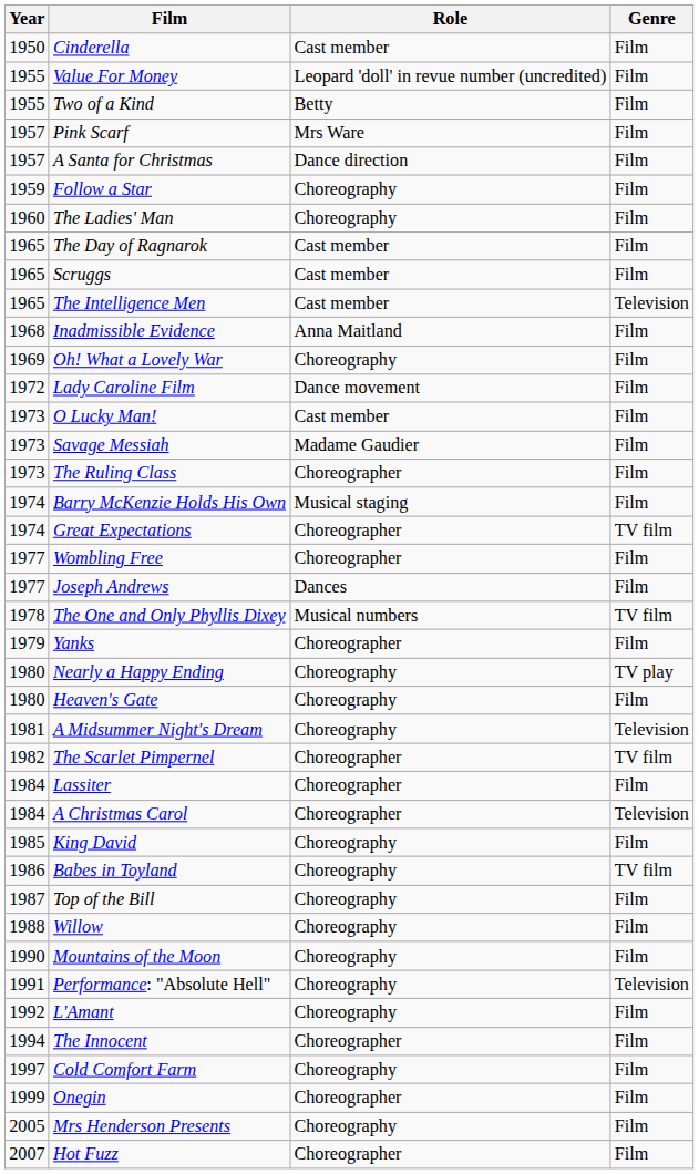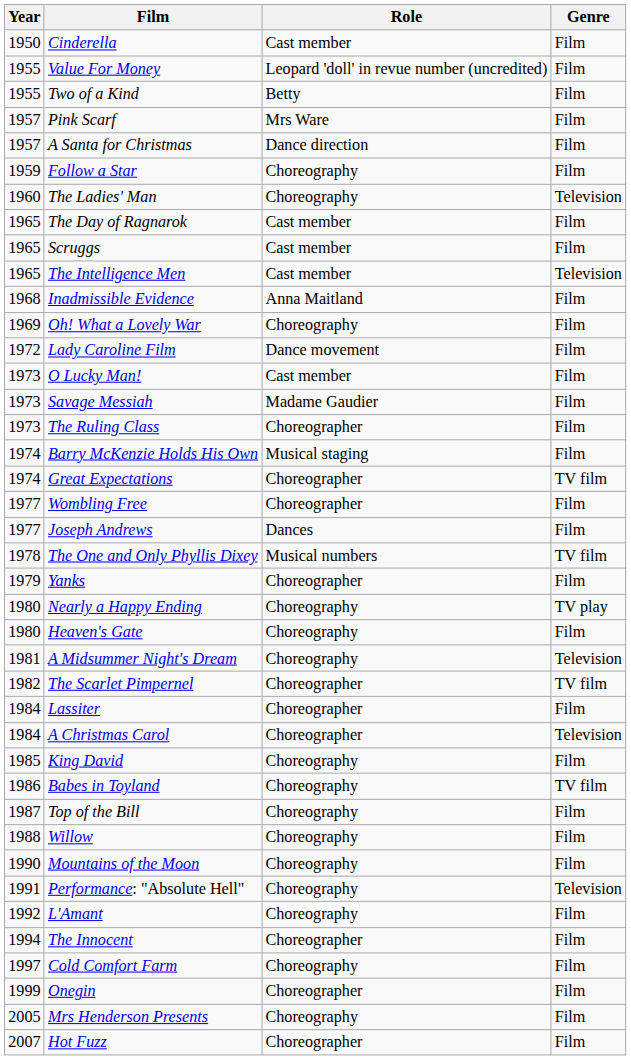 <table class="wikitable">
 <tr>
 <th>Year</th>
 <th>Film</th>
 <th>Role</th>
 <th>Genre</th>
 </tr>
 <tr>
 <td>1950</td>
 <td><em><a href='#'>Cinderella</a></em></td>
 <td>Cast member</td>
 <td>Film</td>
 </tr>
 <tr>
 <td>1955</td>
 <td><em><a href='#'>Value For Money</a></em></td>
 <td>Leopard 'doll' in revue number (uncredited)</td>
 <td>Film</td>
 </tr>
 <tr>
 <td>1955</td>
 <td><em>Two of a Kind</em></td>
 <td>Betty</td>
 <td>Film</td>
 </tr>
 <tr>
 <td>1957</td>
 <td><em>Pink Scarf</em></td>
 <td>Mrs Ware</td>
 <td>Film</td>
 </tr>
 <tr>
 <td>1957</td>
 <td><em>A Santa for Christmas</em></td>
 <td>Dance direction</td>
 <td>Film</td>
 </tr>
 <tr>
 <td>1959</td>
 <td><em><a href='#'>Follow a Star</a></em></td>
 <td>Choreography</td>
 <td>Film</td>
 </tr>
 <tr>
 <td>1960</td>
 <td><em>The Ladies' Man</em></td>
 <td>Choreography</td>
-<td>Film</td>
+<td>Television</td>
 </tr>
 <tr>
 <td>1965</td>
 <td><em>The Day of Ragnarok</em></td>
 <td>Cast member</td>
 <td>Film</td>
 </tr>
 <tr>
 <td>1965</td>
 <td><em>Scruggs</em></td>
 <td>Cast member</td>
 <td>Film</td>
 </tr>
 <tr>
 <td>1965</td>
 <td><em><a href='#'>The Intelligence Men</a></em></td>
 <td>Cast member</td>
 <td>Television</td>
 </tr>
 <tr>
 <td>1968</td>
 <td><em><a href='#'>Inadmissible Evidence</a></em></td>
 <td>Anna Maitland</td>
 <td>Film</td>
 </tr>
 <tr>
 <td>1969</td>
 <td><em><a href='#'>Oh! What a Lovely War</a></em></td>
 <td>Choreography</td>
 <td>Film</td>
 </tr>
 <tr>
 <td>1972</td>
 <td><em><a href='#'>Lady Caroline Film</a></em></td>
 <td>Dance movement</td>
 <td>Film</td>
 </tr>
 <tr>
 <td>1973</td>
 <td><em><a href='#'>O Lucky Man!</a></em></td>
 <td>Cast member</td>
 <td>Film</td>
 </tr>
 <tr>
 <td>1973</td>
 <td><em><a href='#'>Savage Messiah</a></em></td>
 <td>Madame Gaudier</td>
 <td>Film</td>
 </tr>
 <tr>
 <td>1973</td>
 <td><em><a href='#'>The Ruling Class</a></em></td>
 <td>Choreographer</td>
 <td>Film</td>
 </tr>
 <tr>
 <td>1974</td>
 <td><em><a href='#'>Barry McKenzie Holds His Own</a></em></td>
 <td>Musical staging</td>
 <td>Film</td>
 </tr>
 <tr>
 <td>1974</td>
 <td><em><a href='#'>Great Expectations</a></em></td>
 <td>Choreographer</td>
 <td>TV film</td>
 </tr>
 <tr>
 <td>1977</td>
 <td><em><a href='#'>Wombling Free</a></em></td>
 <td>Choreographer</td>
 <td>Film</td>
 </tr>
 <tr>
 <td>1977</td>
 <td><em><a href='#'>Joseph Andrews</a></em></td>
 <td>Dances</td>
 <td>Film</td>
 </tr>
 <tr>
 <td>1978</td>
 <td><em><a href='#'>The One and Only Phyllis Dixey</a></em></td>
 <td>Musical numbers</td>
 <td>TV film</td>
 </tr>
 <tr>
 <td>1979</td>
 <td><em><a href='#'>Yanks</a></em></td>
 <td>Choreographer</td>
 <td>Film</td>
 </tr>
 <tr>
 <td>1980</td>
 <td><em><a href='#'>Nearly a Happy Ending</a></em></td>
 <td>Choreography</td>
 <td>TV play</td>
 </tr>
 <tr>
 <td>1980</td>
 <td><em><a href='#'>Heaven's Gate</a></em></td>
 <td>Choreography</td>
 <td>Film</td>
 </tr>
 <tr>
 <td>1981</td>
 <td><em><a href='#'>A Midsummer Night's Dream</a></em></td>
 <td>Choreography</td>
 <td>Television</td>
 </tr>
 <tr>
 <td>1982</td>
 <td><em><a href='#'>The Scarlet Pimpernel</a></em></td>
 <td>Choreographer</td>
 <td>TV film</td>
 </tr>
 <tr>
 <td>1984</td>
 <td><em><a href='#'>Lassiter</a></em></td>
 <td>Choreographer</td>
 <td>Film</td>
 </tr>
 <tr>
 <td>1984</td>
 <td><em><a href='#'>A Christmas Carol</a></em></td>
 <td>Choreographer</td>
 <td>Television</td>
 </tr>
 <tr>
 <td>1985</td>
 <td><em><a href='#'>King David</a></em></td>
 <td>Choreography</td>
 <td>Film</td>
 </tr>
 <tr>
 <td>1986</td>
 <td><em><a href='#'>Babes in Toyland</a></em></td>
 <td>Choreography</td>
 <td>TV film</td>
 </tr>
 <tr>
 <td>1987</td>
 <td><em>Top of the Bill</em></td>
 <td>Choreography</td>
 <td>Film</td>
 </tr>
 <tr>
 <td>1988</td>
 <td><em><a href='#'>Willow</a></em></td>
 <td>Choreography</td>
 <td>Film</td>
 </tr>
 <tr>
 <td>1990</td>
 <td><em><a href='#'>Mountains of the Moon</a></em></td>
 <td>Choreography</td>
 <td>Film</td>
 </tr>
 <tr>
 <td>1991</td>
 <td><em><a href='#'>Performance</a></em>: "Absolute Hell"</td>
 <td>Choreography</td>
 <td>Television</td>
 </tr>
 <tr>
 <td>1992</td>
 <td><em><a href='#'>L'Amant</a></em></td>
 <td>Choreography</td>
 <td>Film</td>
 </tr>
 <tr>
 <td>1994</td>
 <td><em><a href='#'>The Innocent</a></em></td>
 <td>Choreographer</td>
 <td>Film</td>
 </tr>
 <tr>
 <td>1997</td>
 <td><em><a href='#'>Cold Comfort Farm</a></em></td>
 <td>Choreography</td>
 <td>Film</td>
 </tr>
 <tr>
 <td>1999</td>
 <td><em><a href='#'>Onegin</a></em></td>
 <td>Choreographer</td>
 <td>Film</td>
 </tr>
 <tr>
 <td>2005</td>
 <td><em><a href='#'>Mrs Henderson Presents</a></em></td>
 <td>Choreography</td>
 <td>Film</td>
 </tr>
 <tr>
 <td>2007</td>
 <td><em><a href='#'>Hot Fuzz</a></em></td>
 <td>Choreographer</td>
 <td>Film</td>
 </tr>
 </table>
